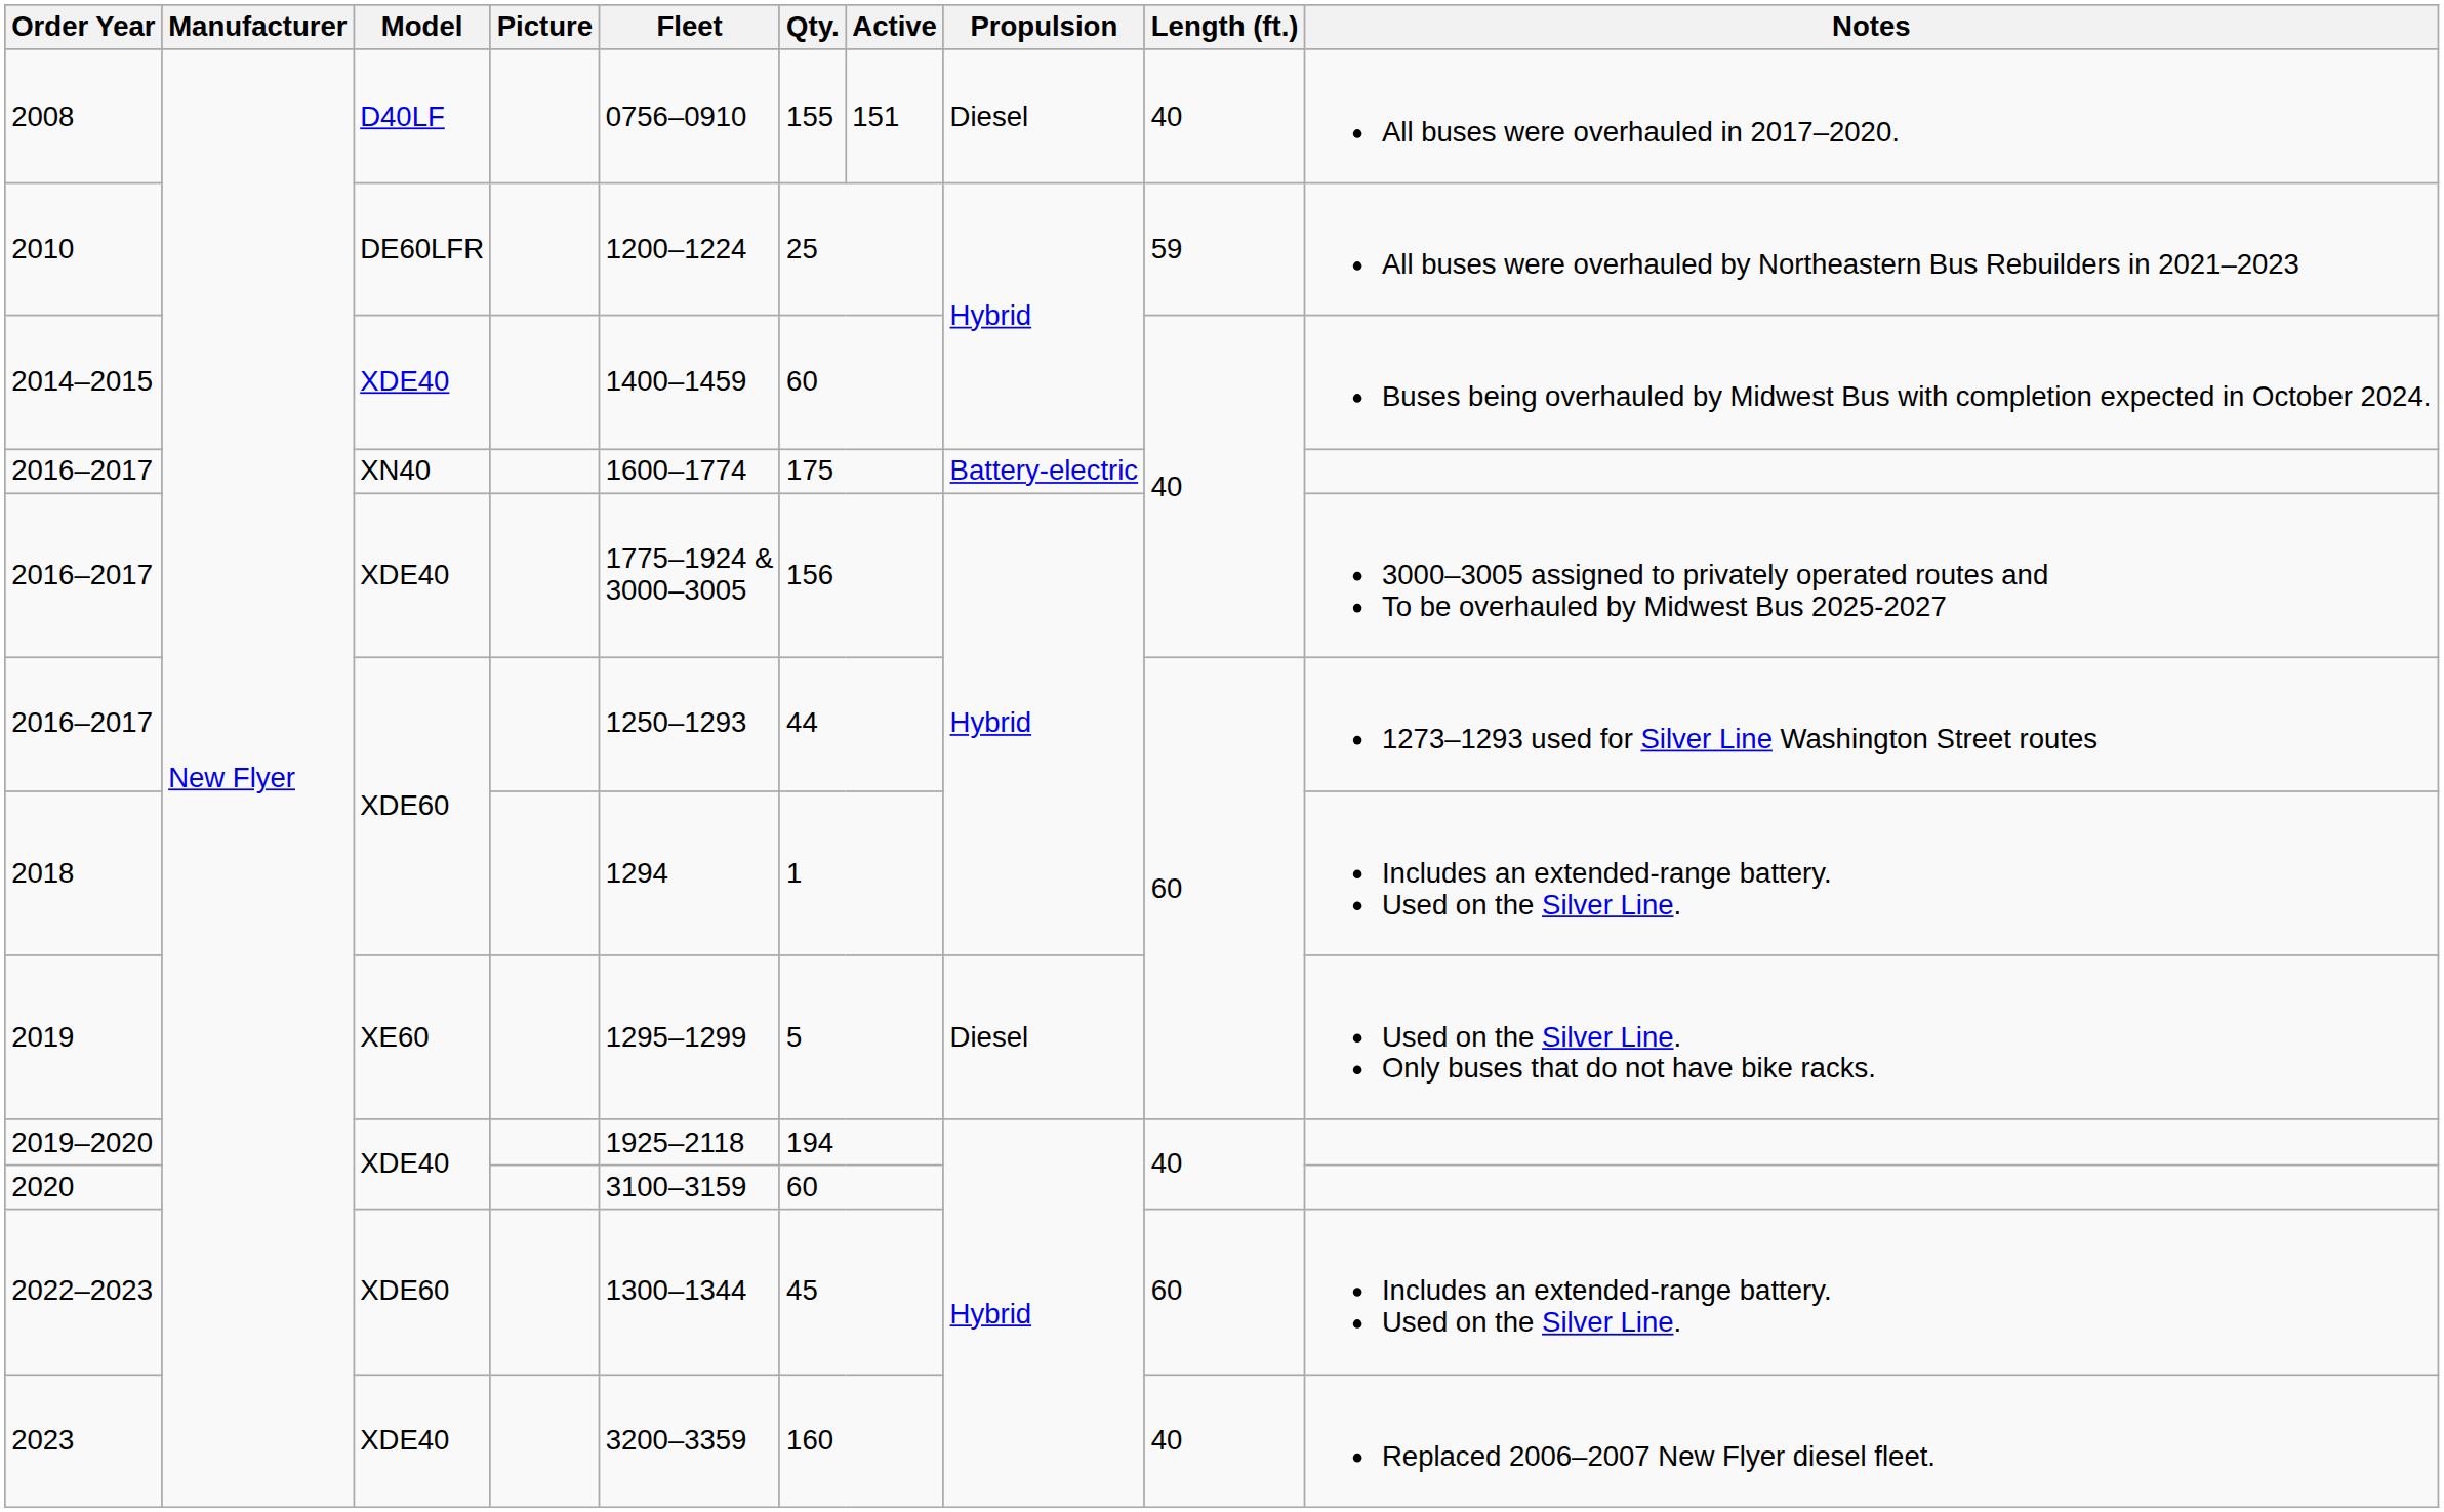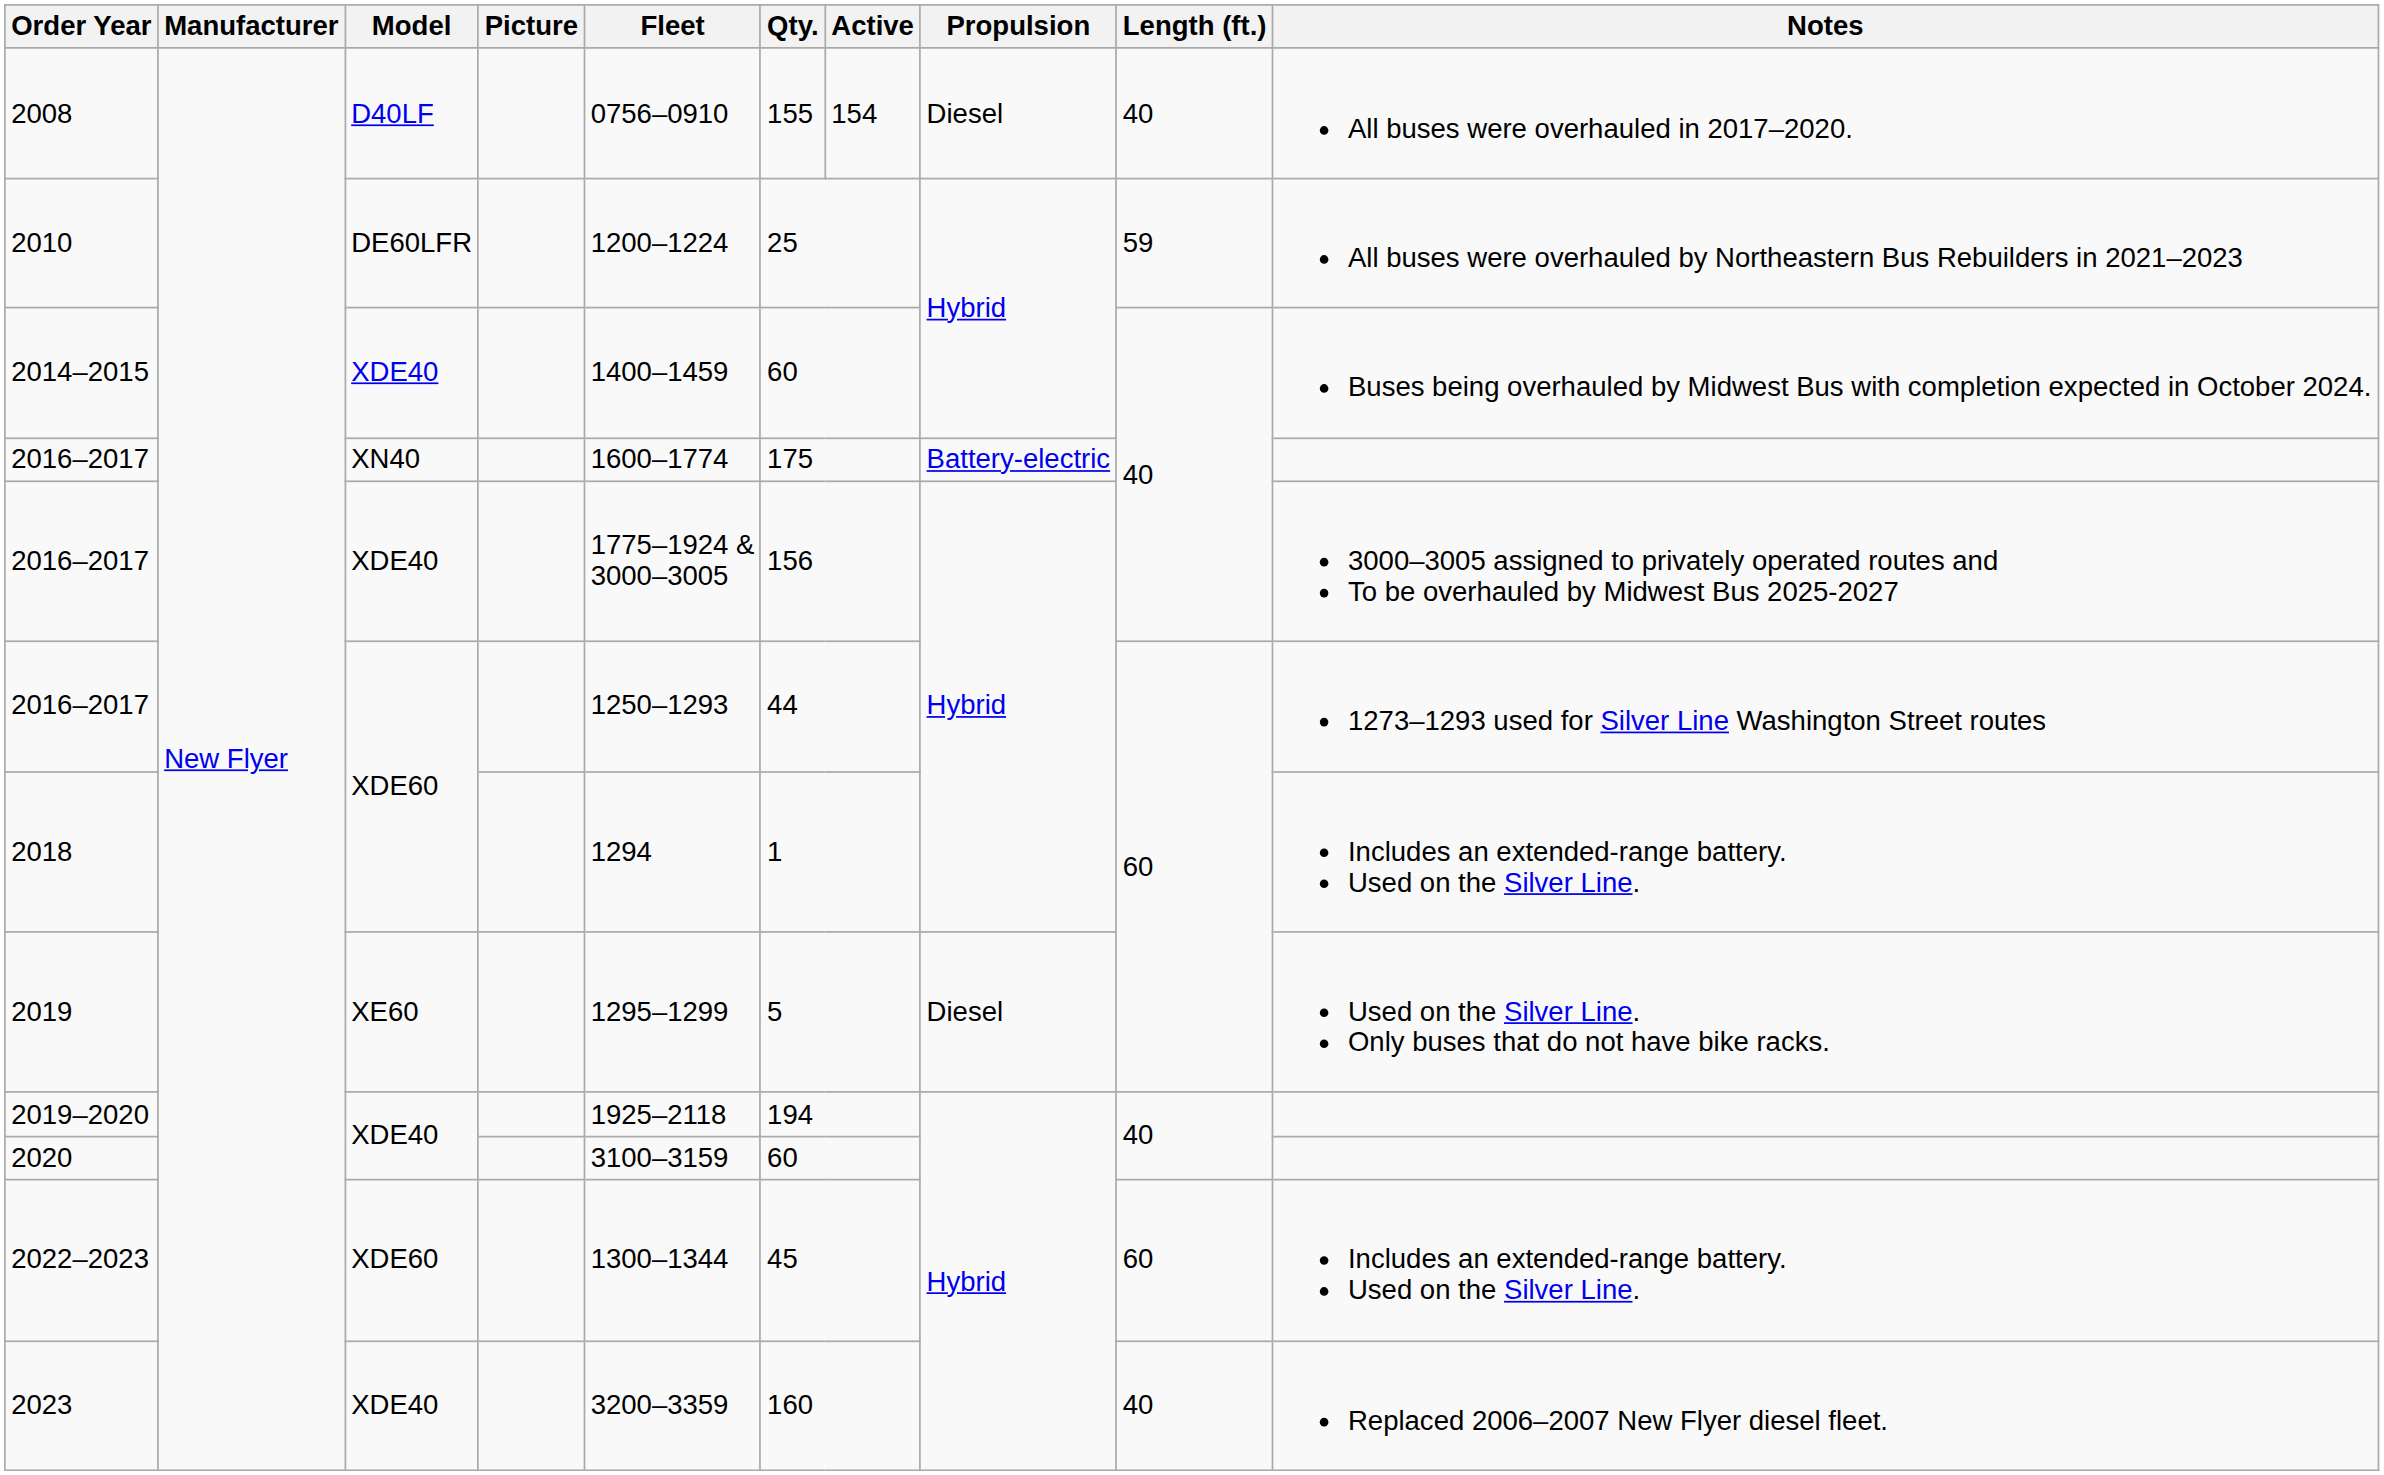 <table class="wikitable sortable">
 <tr>
 <th>Order Year</th>
 <th>Manufacturer</th>
 <th>Model</th>
 <th class="unsortable">Picture</th>
 <th>Fleet</th>
 <th>Qty.</th>
 <th>Active</th>
 <th>Propulsion</th>
 <th>Length (ft.)</th>
 <th class="unsortable">Notes</th>
 </tr>
 <tr>
 <td>2008</td>
 <td rowspan="13"><a href='#'>New Flyer</a></td>
 <td><a href='#'>D40LF</a></td>
 <td></td>
 <td>0756–0910</td>
 <td>155</td>
-<td>151</td>
+<td>154</td>
 <td>Diesel</td>
 <td>40</td>
 <td><br><ul><li>All buses were overhauled in 2017–2020.</li></ul></td>
 </tr>
 <tr>
 <td>2010</td>
 <td>DE60LFR</td>
 <td></td>
 <td>1200–1224</td>
 <td colspan="2">25</td>
 <td rowspan="2"><a href='#'>Hybrid</a></td>
 <td>59</td>
 <td><br><ul><li>All buses were overhauled by Northeastern Bus Rebuilders in 2021–2023</li></ul></td>
 </tr>
 <tr>
 <td>2014–2015</td>
 <td><a href='#'>XDE40</a></td>
 <td></td>
 <td>1400–1459</td>
 <td colspan="2">60</td>
 <td rowspan="3">40</td>
 <td><br><ul><li>Buses being overhauled by Midwest Bus with completion expected in October 2024.</li></ul></td>
 </tr>
 <tr>
 <td>2016–2017</td>
 <td>XN40</td>
 <td></td>
 <td>1600–1774</td>
 <td colspan="2">175</td>
 <td><a href='#'>Battery-electric</a></td>
 <td></td>
 </tr>
 <tr>
 <td>2016–2017</td>
 <td>XDE40</td>
 <td></td>
 <td>1775–1924 &<br>3000–3005</td>
 <td colspan="2">156</td>
 <td rowspan="3"><a href='#'>Hybrid</a></td>
 <td><br><ul><li>3000–3005 assigned to privately operated routes  and </li><li>To be overhauled by Midwest Bus 2025-2027 </li></ul></td>
 </tr>
 <tr>
 <td>2016–2017</td>
 <td rowspan="2">XDE60</td>
 <td></td>
 <td>1250–1293</td>
 <td colspan="2">44</td>
 <td rowspan="3">60</td>
 <td><br><ul><li>1273–1293 used for <a href='#'>Silver Line</a> Washington Street routes</li></ul></td>
 </tr>
 <tr>
 <td>2018</td>
 <td></td>
 <td>1294</td>
 <td colspan="2">1</td>
 <td><br><ul><li>Includes an extended-range battery.</li><li>Used on the <a href='#'>Silver Line</a>.</li></ul></td>
 </tr>
 <tr>
 <td>2019</td>
 <td>XE60</td>
 <td></td>
 <td>1295–1299</td>
 <td colspan="2">5</td>
 <td>Diesel</td>
 <td><br><ul><li>Used on the <a href='#'>Silver Line</a>.</li><li>Only buses that do not have bike racks.</li></ul></td>
 </tr>
 <tr>
 <td>2019–2020</td>
 <td rowspan="2">XDE40</td>
 <td></td>
 <td>1925–2118</td>
 <td colspan="2">194</td>
 <td rowspan="4"><a href='#'>Hybrid</a></td>
 <td rowspan="2">40</td>
 <td></td>
 </tr>
 <tr>
 <td>2020</td>
 <td></td>
 <td>3100–3159</td>
 <td colspan="2">60</td>
 <td></td>
 </tr>
 <tr>
 <td>2022–2023</td>
 <td>XDE60</td>
 <td></td>
 <td>1300–1344</td>
 <td colspan="2">45</td>
 <td>60</td>
 <td><br><ul><li>Includes an extended-range battery.</li><li>Used on the <a href='#'>Silver Line</a>.</li></ul></td>
 </tr>
 <tr>
 <td>2023</td>
 <td>XDE40</td>
 <td></td>
 <td>3200–3359</td>
 <td colspan="2">160</td>
 <td>40</td>
 <td><br><ul><li>Replaced 2006–2007 New Flyer diesel fleet.</li></ul></td>
 </tr>
 </table>
